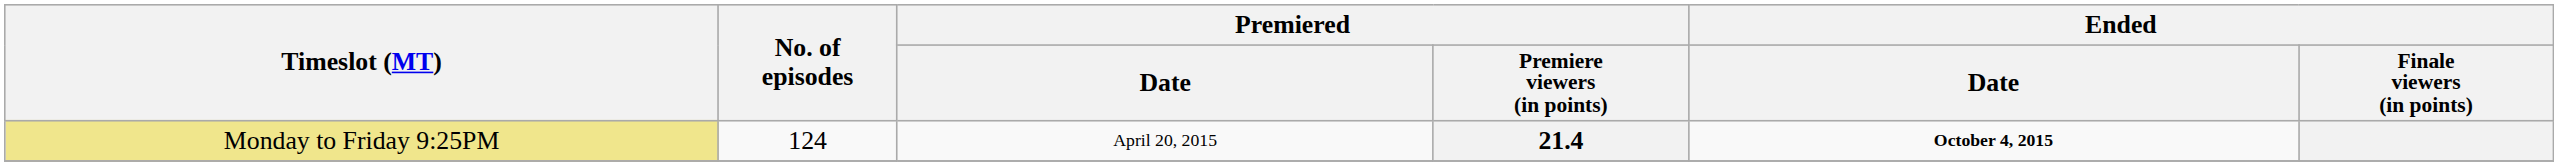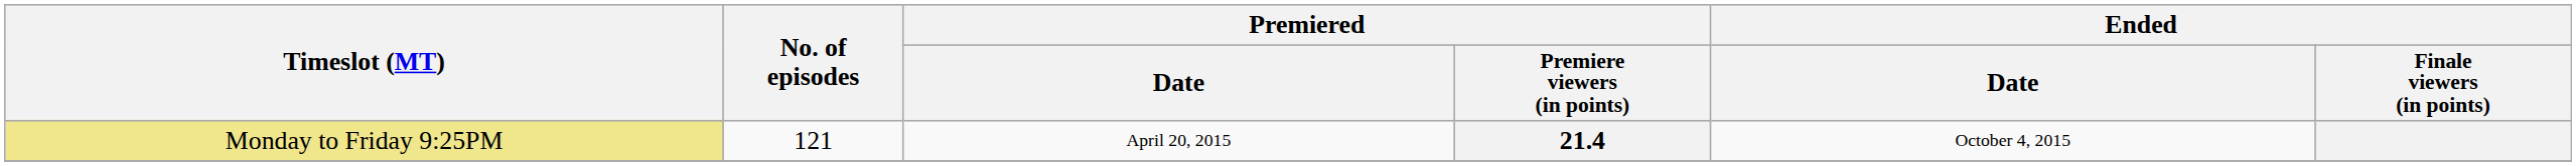 <table class="wikitable plainrowheaders" style="text-align:center; width:100%;">
 <tr>
 <th scope="col" style="width:28%;" rowspan="2">Timeslot (<a href='#'>MT</a>)</th>
 <th scope="col" style="width:7%;" rowspan="2">No. of<br>episodes</th>
 <th scope="col" colspan=2>Premiered</th>
 <th scope="col" colspan=2>Ended</th>
 </tr>
 <tr>
 <th scope="col">Date</th>
 <th scope="col" span style="width:10%; font-size:smaller; line-height:100%;">Premiere<br>viewers<br>(in points)</th>
 <th scope="col">Date</th>
 <th scope="col" span style="width:10%; font-size:smaller; line-height:100%;">Finale<br>viewers<br>(in points)</th>
 </tr>
 <tr>
 <td style="background: khaki;">Monday to Friday 9:25PM</td>
-<td>124</td>
+<td>121</td>
 <td style="font-size:11px;line-height:50%">April 20, 2015</td>
 <th>21.4</th>
-<td style="font-size:11px;line-height:50%"><strong>October 4, 2015</strong></td>
+<td style="font-size:11px;line-height:50%">October 4, 2015</td>
 <th></th>
 </tr>
 <tr>
 </tr>
 </table>
